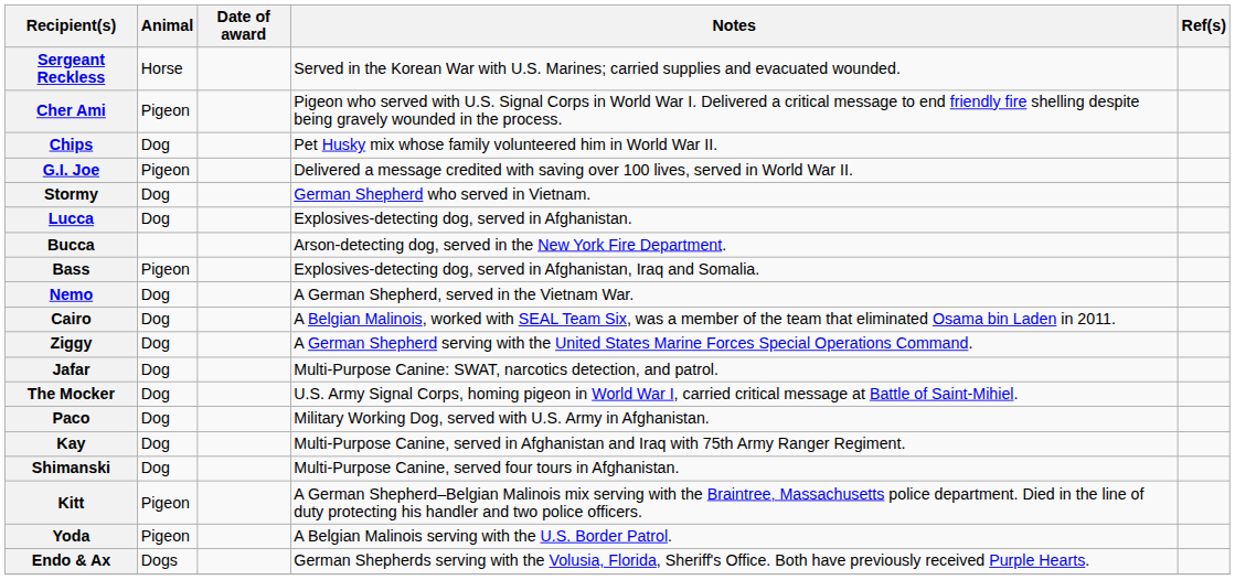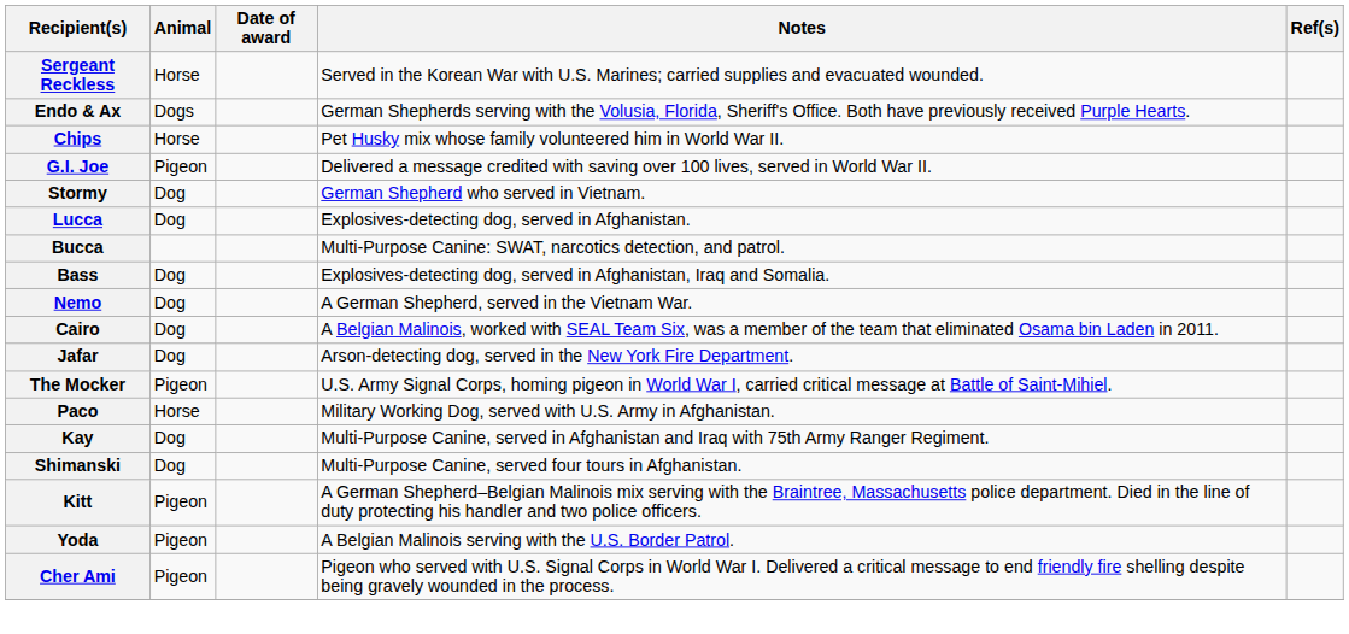 <table class="sortable plainrowheaders wikitable">
 <tr>
 <th scope="col">Recipient(s)</th>
 <th scope="col" class="sortable">Animal</th>
 <th scope="col">Date of award</th>
 <th scope="col" class="unsortable">Notes</th>
 <th scope="col" class="unsortable">Ref(s)</th>
 </tr>
 <tr>
 <th scope="row"><a href='#'>Sergeant Reckless</a></th>
 <td>Horse</td>
 <td></td>
 <td>Served in the Korean War with U.S. Marines; carried supplies and evacuated wounded.</td>
 <td style="text-align:center;"></td>
 </tr>
 <tr>
-<th scope="row"><a href='#'>Cher Ami</a></th>
-<td>Pigeon</td>
+<th scope="row">Endo & Ax</th>
+<td>Dogs</td>
 <td></td>
-<td>Pigeon who served with U.S. Signal Corps in World War I. Delivered a critical message to end <a href='#'>friendly fire</a> shelling despite being gravely wounded in the process.</td>
+<td>German Shepherds serving with the <a href='#'>Volusia, Florida</a>, Sheriff's Office.  Both have previously received <a href='#'>Purple Hearts</a>.</td>
 <td style="text-align:center;"></td>
 </tr>
 <tr>
 <th scope="row"><a href='#'>Chips</a></th>
-<td>Dog</td>
+<td>Horse</td>
 <td></td>
 <td>Pet <a href='#'>Husky</a> mix whose family volunteered him in World War II.</td>
 <td style="text-align:center;"></td>
 </tr>
 <tr>
 <th scope="row"><a href='#'>G.I. Joe</a></th>
 <td>Pigeon</td>
 <td></td>
 <td>Delivered a message credited with saving over 100 lives, served in World War II.</td>
 <td style="text-align:center;"></td>
 </tr>
 <tr>
 <th scope="row">Stormy</th>
 <td>Dog</td>
 <td></td>
 <td><a href='#'>German Shepherd</a> who served in Vietnam.</td>
 <td style="text-align:center;"></td>
 </tr>
 <tr>
 <th scope="row"><a href='#'>Lucca</a></th>
 <td>Dog</td>
 <td></td>
 <td>Explosives-detecting dog, served in Afghanistan.</td>
 <td style="text-align:center;"></td>
 </tr>
 <tr>
 <th scope="row">Bucca</th>
 <td></td>
 <td></td>
-<td>Arson-detecting dog, served in the <a href='#'>New York Fire Department</a>.</td>
+<td>Multi-Purpose Canine: SWAT, narcotics detection, and patrol.</td>
 <td style="text-align:center;"></td>
 </tr>
 <tr>
 <th scope="row">Bass</th>
-<td>Pigeon</td>
+<td>Dog</td>
 <td></td>
 <td>Explosives-detecting dog, served in Afghanistan, Iraq and Somalia.</td>
 <td style="text-align:center;"></td>
 </tr>
 <tr>
 <th scope="row"><a href='#'>Nemo</a></th>
 <td>Dog</td>
 <td></td>
 <td>A German Shepherd, served in the Vietnam War.</td>
 <td style="text-align:center;"></td>
 </tr>
 <tr>
 <th scope="row">Cairo</th>
 <td>Dog</td>
 <td></td>
 <td>A <a href='#'>Belgian Malinois</a>, worked with <a href='#'>SEAL Team Six</a>, was a member of the team that eliminated <a href='#'>Osama bin Laden</a> in 2011.</td>
 <td style="text-align:center;"></td>
 </tr>
 <tr>
-<th scope="row">Ziggy</th>
-<td>Dog</td>
-<td></td>
-<td>A <a href='#'>German Shepherd</a> serving with the <a href='#'>United States Marine Forces Special Operations Command</a>.</td>
-<td style="text-align:center;"></td>
-</tr>
-<tr>
 <th scope="row">Jafar</th>
 <td>Dog</td>
 <td></td>
-<td>Multi-Purpose Canine: SWAT, narcotics detection, and patrol.</td>
+<td>Arson-detecting dog, served in the <a href='#'>New York Fire Department</a>.</td>
 <td style="text-align:center;"></td>
 </tr>
 <tr>
 <th scope="row">The Mocker</th>
-<td>Dog</td>
+<td>Pigeon</td>
 <td></td>
 <td>U.S. Army Signal Corps, homing pigeon in <a href='#'>World War I</a>, carried critical message at <a href='#'>Battle of Saint-Mihiel</a>.</td>
 <td style="text-align:center;"></td>
 </tr>
 <tr>
 <th scope="row">Paco</th>
-<td>Dog</td>
+<td>Horse</td>
 <td></td>
 <td>Military Working Dog, served with U.S. Army in Afghanistan.</td>
 <td style="text-align:center;"></td>
 </tr>
 <tr>
 <th scope="row">Kay</th>
 <td>Dog</td>
 <td></td>
 <td>Multi-Purpose Canine, served in Afghanistan and Iraq with 75th Army Ranger Regiment.</td>
 <td style="text-align:center;"></td>
 </tr>
 <tr>
 <th scope="row">Shimanski</th>
 <td>Dog</td>
 <td></td>
 <td>Multi-Purpose Canine, served four tours in Afghanistan.</td>
 <td style="text-align:center;"></td>
 </tr>
 <tr>
 <th scope="row">Kitt</th>
 <td>Pigeon</td>
 <td></td>
 <td>A German Shepherd–Belgian Malinois mix serving with the <a href='#'>Braintree, Massachusetts</a> police department.  Died in the line of duty protecting his handler and two police officers.</td>
 <td style="text-align:center;"></td>
 </tr>
 <tr>
 <th scope="row">Yoda</th>
 <td>Pigeon</td>
 <td></td>
 <td>A Belgian Malinois serving with the <a href='#'>U.S. Border Patrol</a>.</td>
 <td style="text-align:center;"></td>
 </tr>
 <tr>
-<th scope="row">Endo & Ax</th>
-<td>Dogs</td>
+<th scope="row"><a href='#'>Cher Ami</a></th>
+<td>Pigeon</td>
 <td></td>
-<td>German Shepherds serving with the <a href='#'>Volusia, Florida</a>, Sheriff's Office.  Both have previously received <a href='#'>Purple Hearts</a>.</td>
+<td>Pigeon who served with U.S. Signal Corps in World War I. Delivered a critical message to end <a href='#'>friendly fire</a> shelling despite being gravely wounded in the process.</td>
 <td style="text-align:center;"></td>
 </tr>
 <tr>
 </tr>
 </table>
